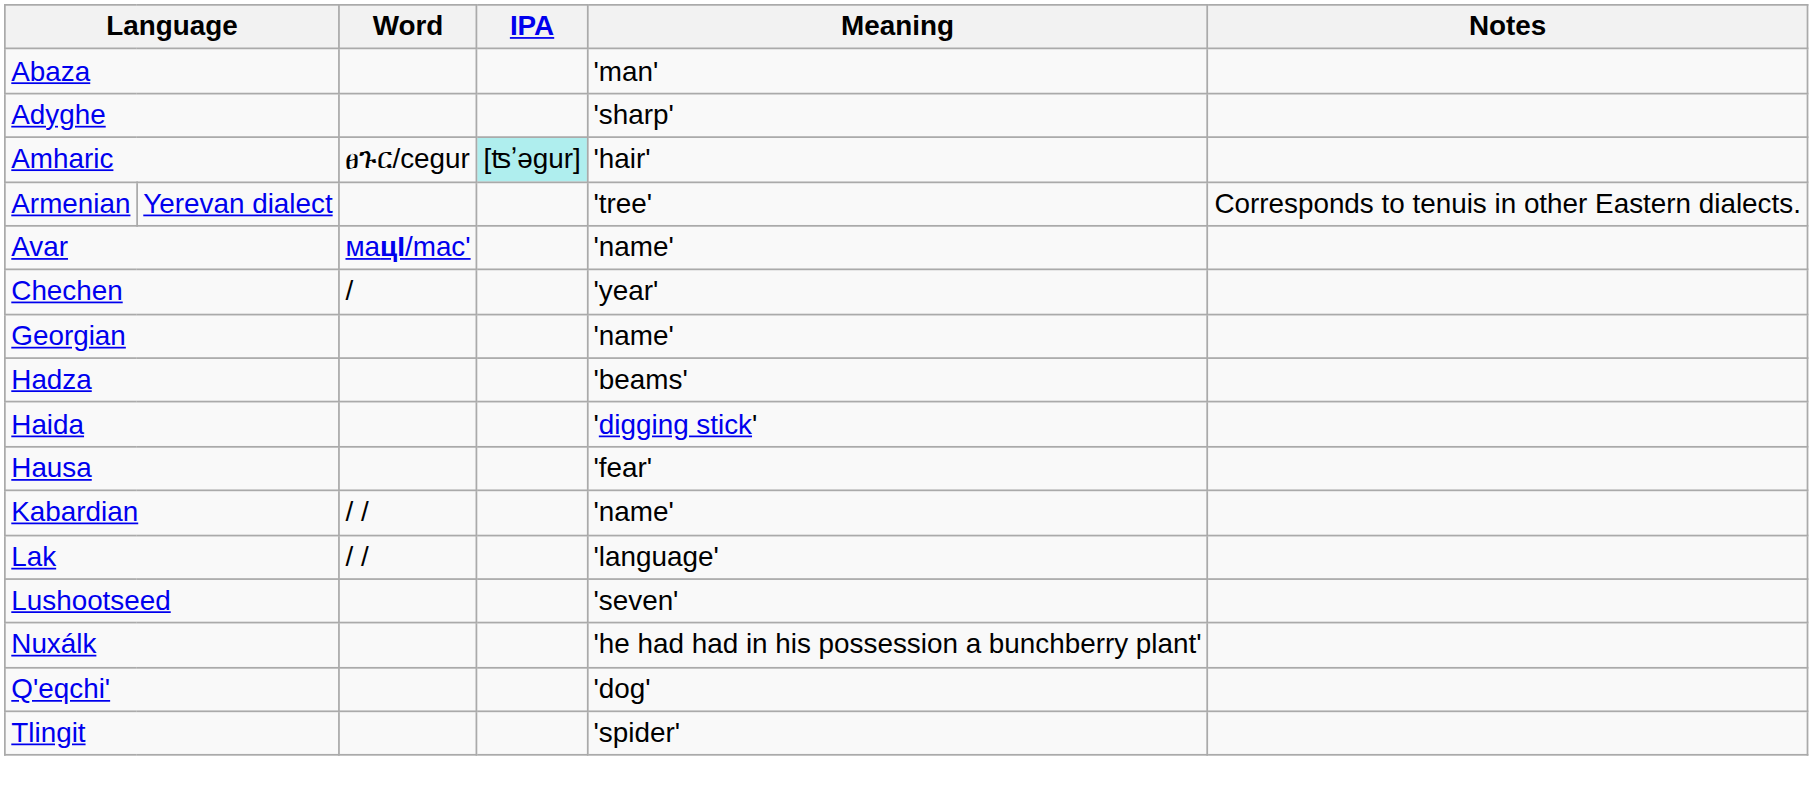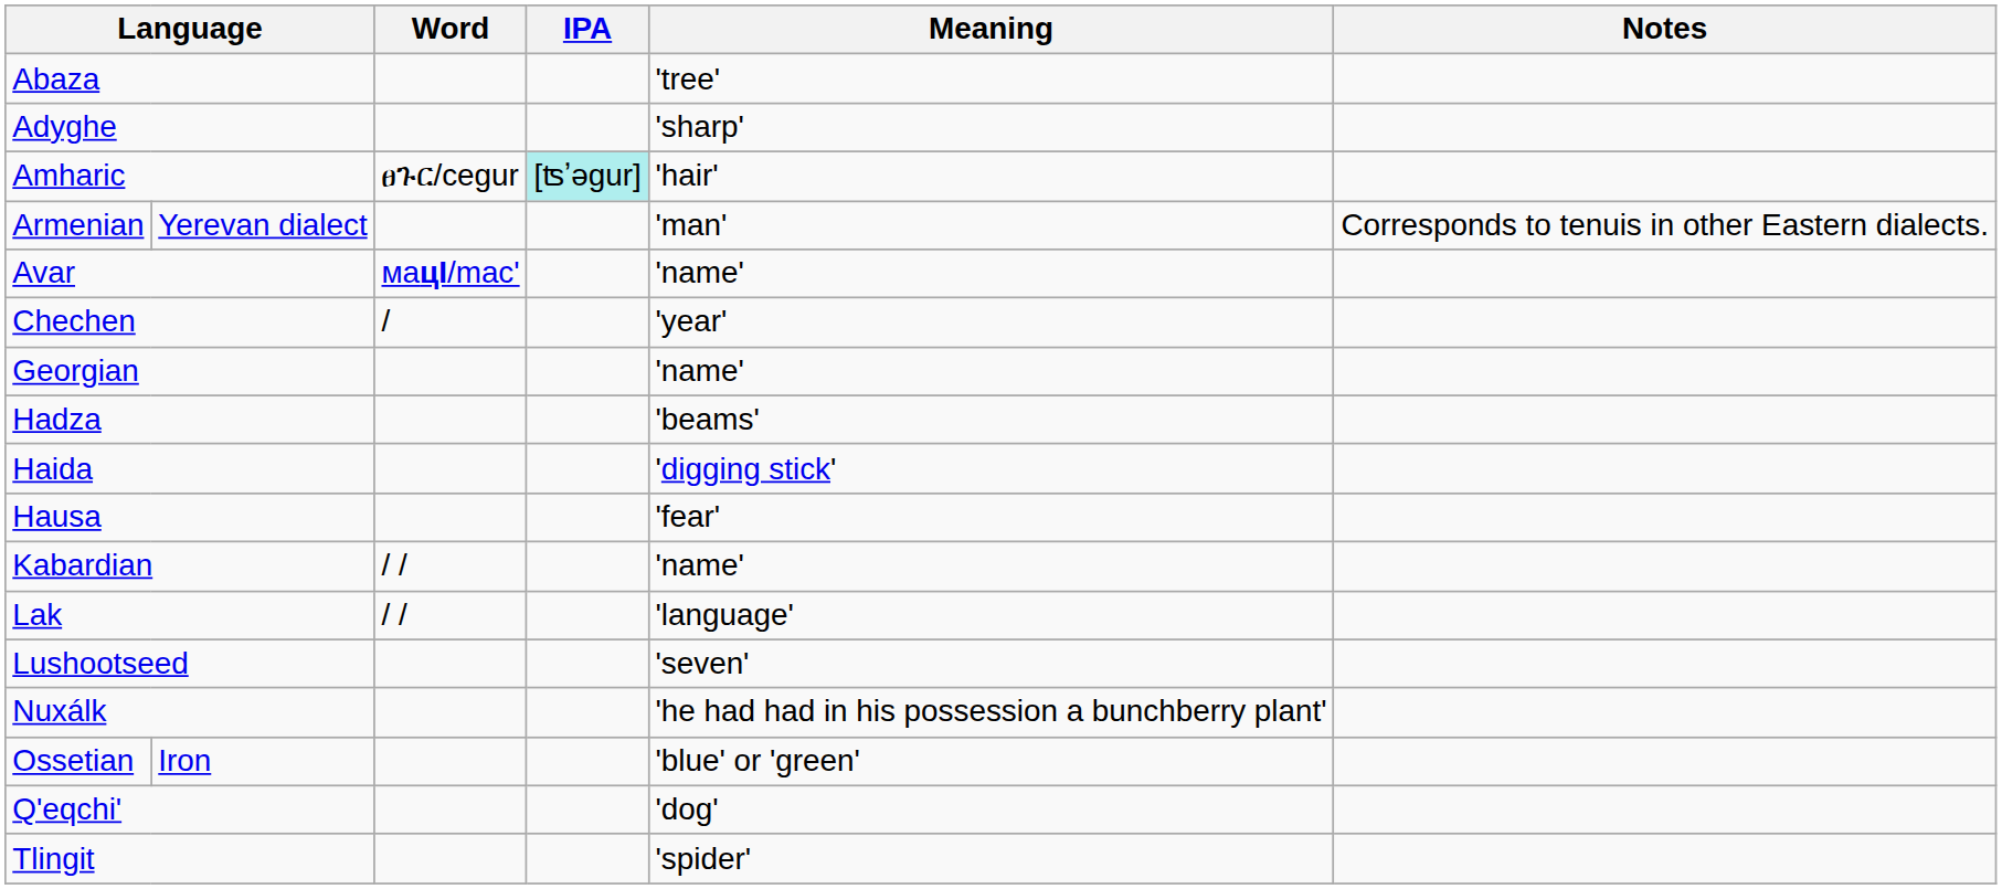 <table class="wikitable">
 <tr>
 <th colspan=2>Language</th>
 <th>Word</th>
 <th><a href='#'>IPA</a></th>
 <th>Meaning</th>
 <th>Notes</th>
 </tr>
 <tr>
 <td colspan=2><a href='#'>Abaza</a></td>
 <td></td>
 <td></td>
-<td>'man'</td>
+<td>'tree'</td>
 <td></td>
 </tr>
 <tr>
 <td colspan=2><a href='#'>Adyghe</a></td>
 <td></td>
 <td></td>
 <td>'sharp'</td>
 <td></td>
 </tr>
 <tr>
 <td colspan=2><a href='#'>Amharic</a></td>
 <td>ፀጉር/cegur</td>
 <td style="background: paleturquoise;">[ʦʼəgur]</td>
 <td>'hair'</td>
 <td></td>
 </tr>
 <tr>
 <td><a href='#'>Armenian</a></td>
 <td><a href='#'>Yerevan dialect</a></td>
 <td></td>
 <td></td>
-<td>'tree'</td>
+<td>'man'</td>
 <td>Corresponds to tenuis  in other Eastern dialects.</td>
 </tr>
 <tr>
 <td colspan=2><a href='#'>Avar</a></td>
 <td><a href='#'>ма<strong>цӀ</strong>/mac'</a></td>
 <td></td>
 <td>'name'</td>
 <td></td>
 </tr>
 <tr>
 <td colspan=2><a href='#'>Chechen</a></td>
 <td>/ </td>
 <td></td>
 <td>'year'</td>
 <td></td>
 </tr>
 <tr>
 <td colspan=2><a href='#'>Georgian</a></td>
 <td></td>
 <td></td>
 <td>'name'</td>
 <td></td>
 </tr>
 <tr>
 <td colspan=2><a href='#'>Hadza</a></td>
 <td></td>
 <td></td>
 <td>'beams'</td>
 <td></td>
 </tr>
 <tr>
 <td colspan=2><a href='#'>Haida</a></td>
 <td></td>
 <td></td>
 <td>'<a href='#'>digging stick</a>'</td>
 <td></td>
 </tr>
 <tr>
 <td colspan=2><a href='#'>Hausa</a></td>
 <td></td>
 <td></td>
 <td>'fear'</td>
 <td></td>
 </tr>
 <tr>
 <td colspan=2><a href='#'>Kabardian</a></td>
 <td> /  / </td>
 <td></td>
 <td>'name'</td>
 <td></td>
 </tr>
 <tr>
 <td colspan=2><a href='#'>Lak</a></td>
 <td> /  / </td>
 <td></td>
 <td>'language'</td>
 <td></td>
 </tr>
 <tr>
 <td colspan=2><a href='#'>Lushootseed</a></td>
 <td></td>
 <td></td>
 <td>'seven'</td>
 <td></td>
 </tr>
 <tr>
 <td colspan=2><a href='#'>Nuxálk</a></td>
 <td></td>
 <td></td>
 <td>'he had had in his possession a bunchberry plant'</td>
 <td></td>
 </tr>
 <tr>
+<td><a href='#'>Ossetian</a></td>
+<td><a href='#'>Iron</a></td>
+<td></td>
+<td></td>
+<td>'blue' or 'green'</td>
+<td></td>
+</tr>
+<tr>
 <td colspan=2><a href='#'>Q'eqchi'</a></td>
 <td></td>
 <td></td>
 <td>'dog'</td>
 <td></td>
 </tr>
 <tr>
 <td colspan=2><a href='#'>Tlingit</a></td>
 <td></td>
 <td></td>
 <td>'spider'</td>
 <td></td>
 </tr>
 </table>
